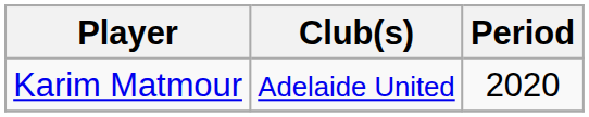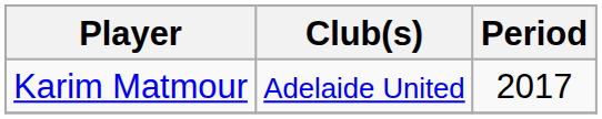 <table class="wikitable collapsible collapsed" style="text-align:center;font-size:95%">
 <tr>
 <th scope="col">Player</th>
 <th scope="col" class="unsortable">Club(s)</th>
 <th scope="col">Period</th>
 </tr>
 <tr>
 <td align="left"><a href='#'>Karim Matmour</a></td>
 <td><small><a href='#'>Adelaide United</a></small></td>
-<td>2020</td>
+<td>2017</td>
 </tr>
 <tr>
 </tr>
 </table>
